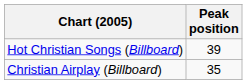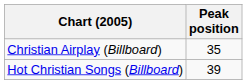 <table class="wikitable">
 <tr>
 <th align="left">Chart (2005)</th>
 <th align="center">Peak<br> position</th>
 </tr>
 <tr>
+<td align="left"><a href='#'>Christian Airplay</a> (<em>Billboard</em>)</td>
+<td align="center">35</td>
+</tr>
+<tr>
 <td align="left"><a href='#'>Hot Christian Songs</a> (<em><a href='#'>Billboard</a></em>)</td>
 <td align="center">39</td>
 </tr>
-<tr>
-<td align="left"><a href='#'>Christian Airplay</a> (<em>Billboard</em>)</td>
-<td align="center">35</td>
-</tr>
 </table>
